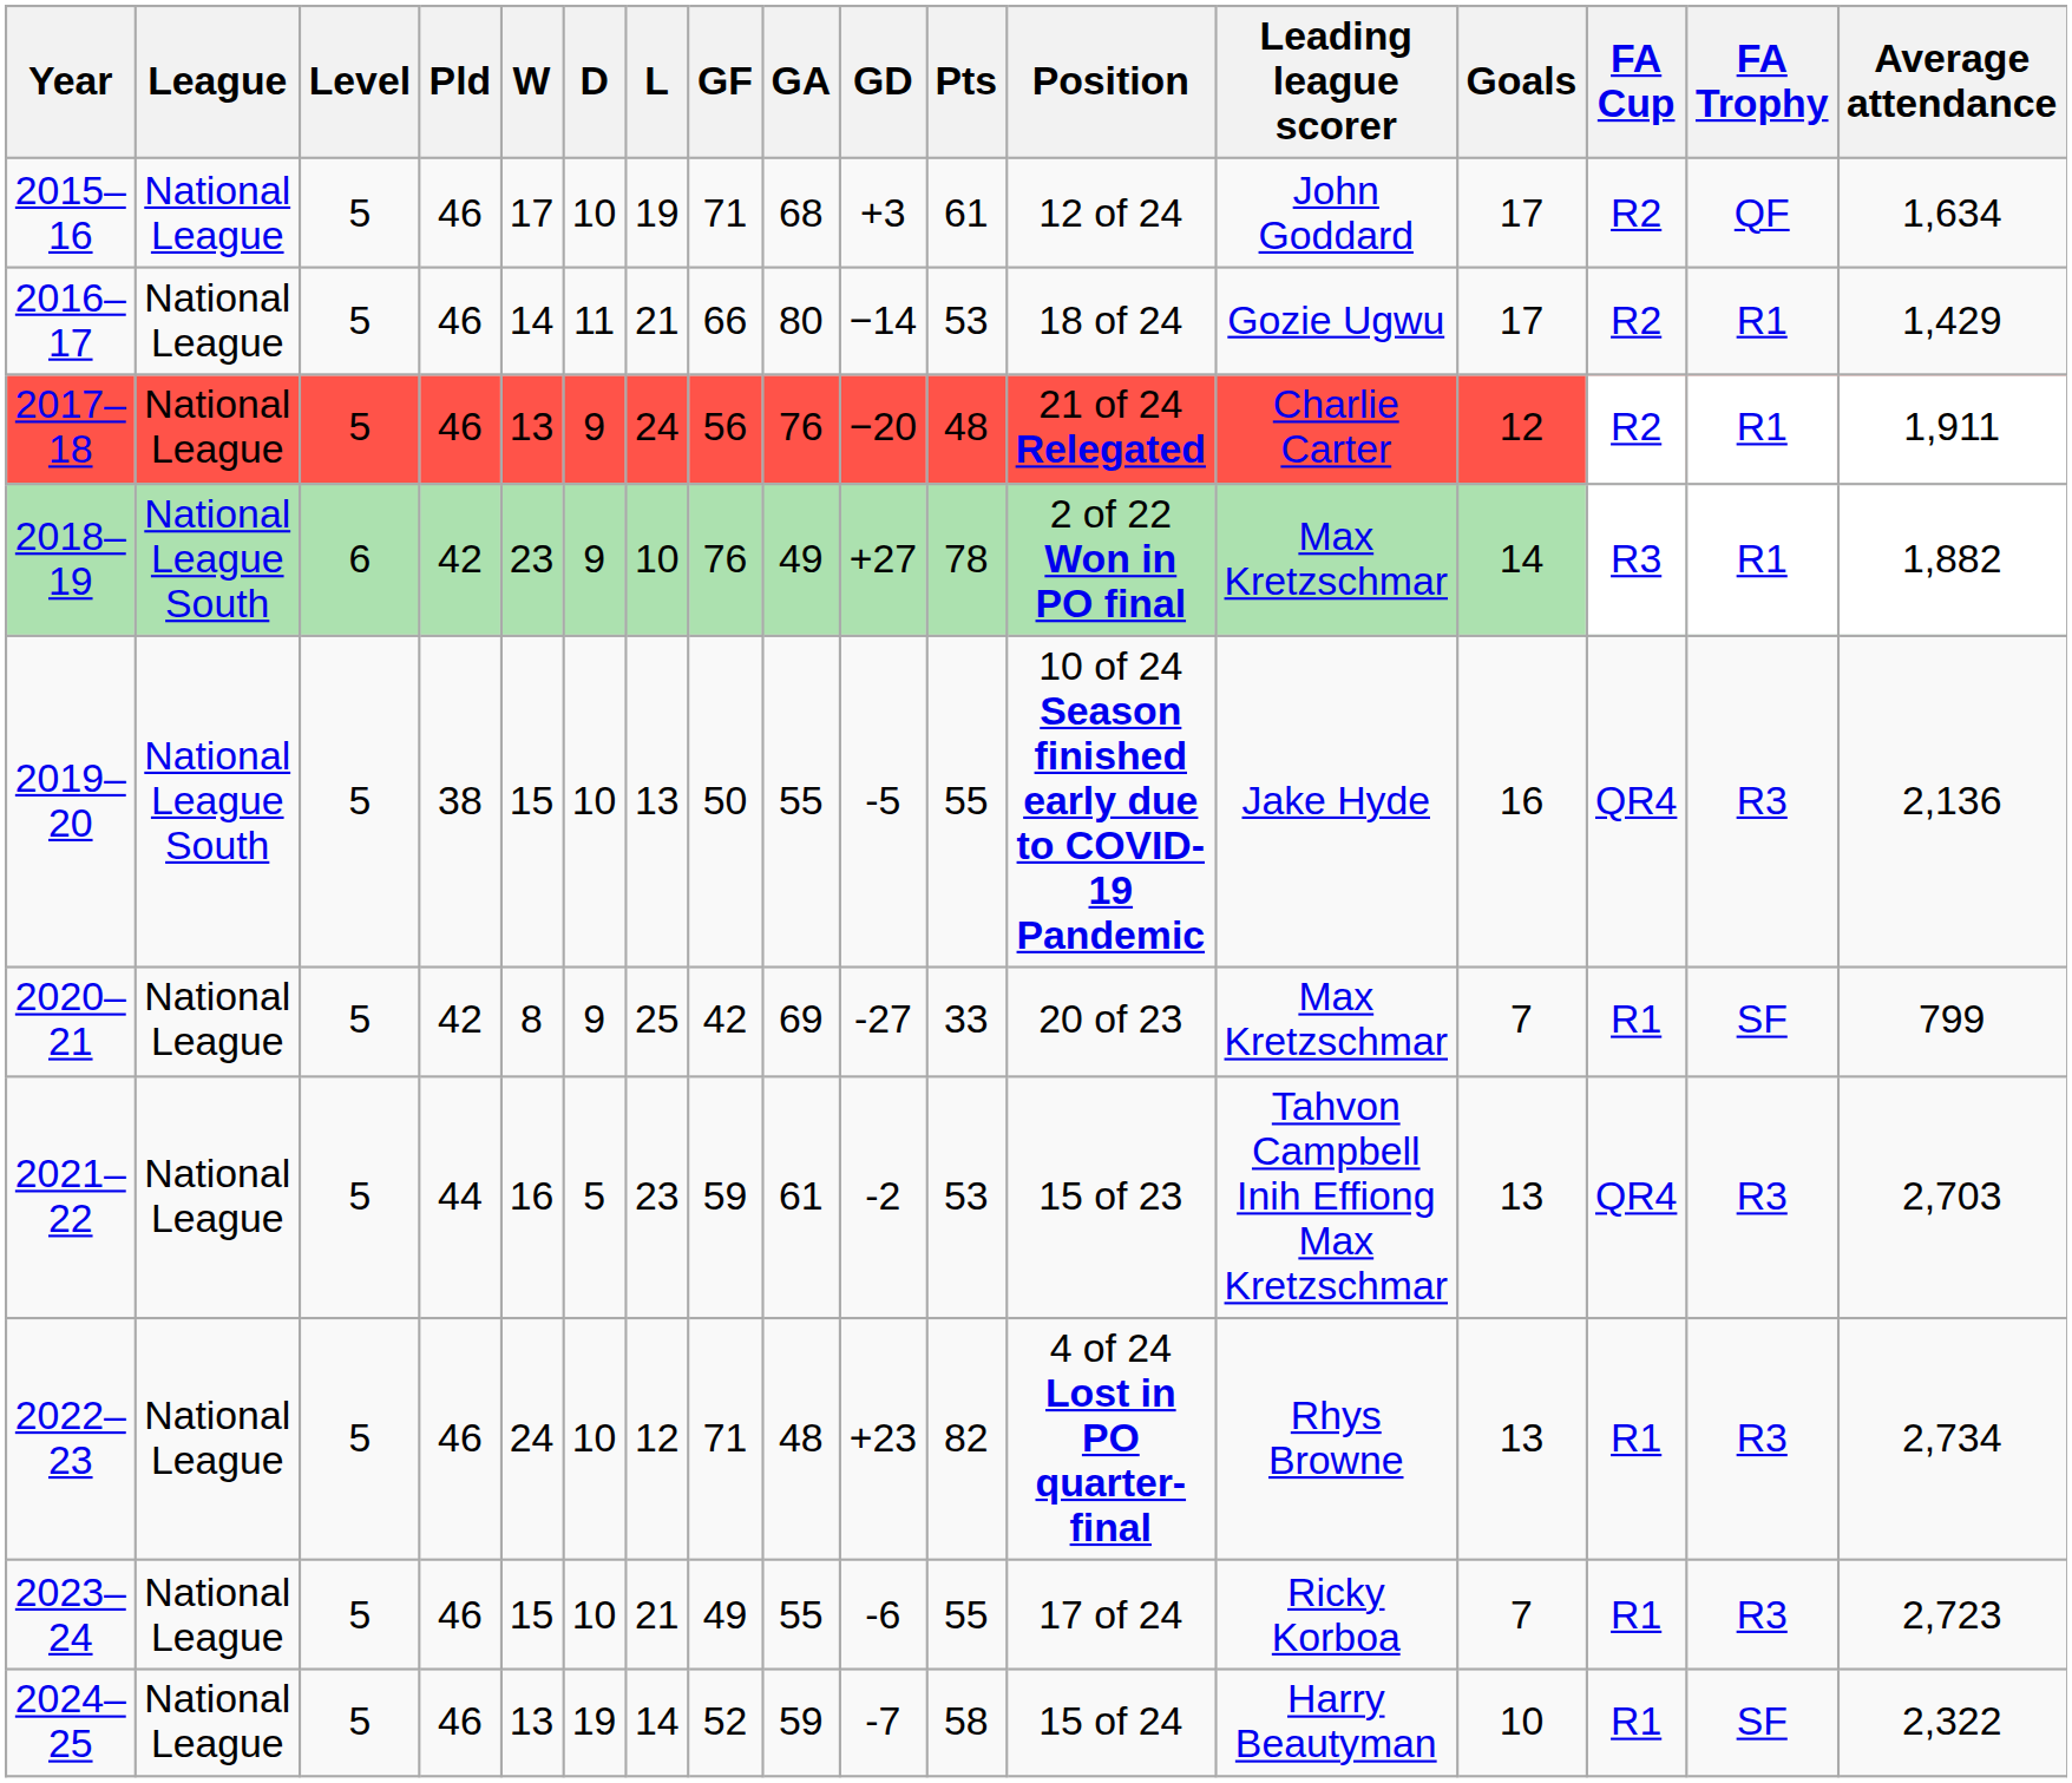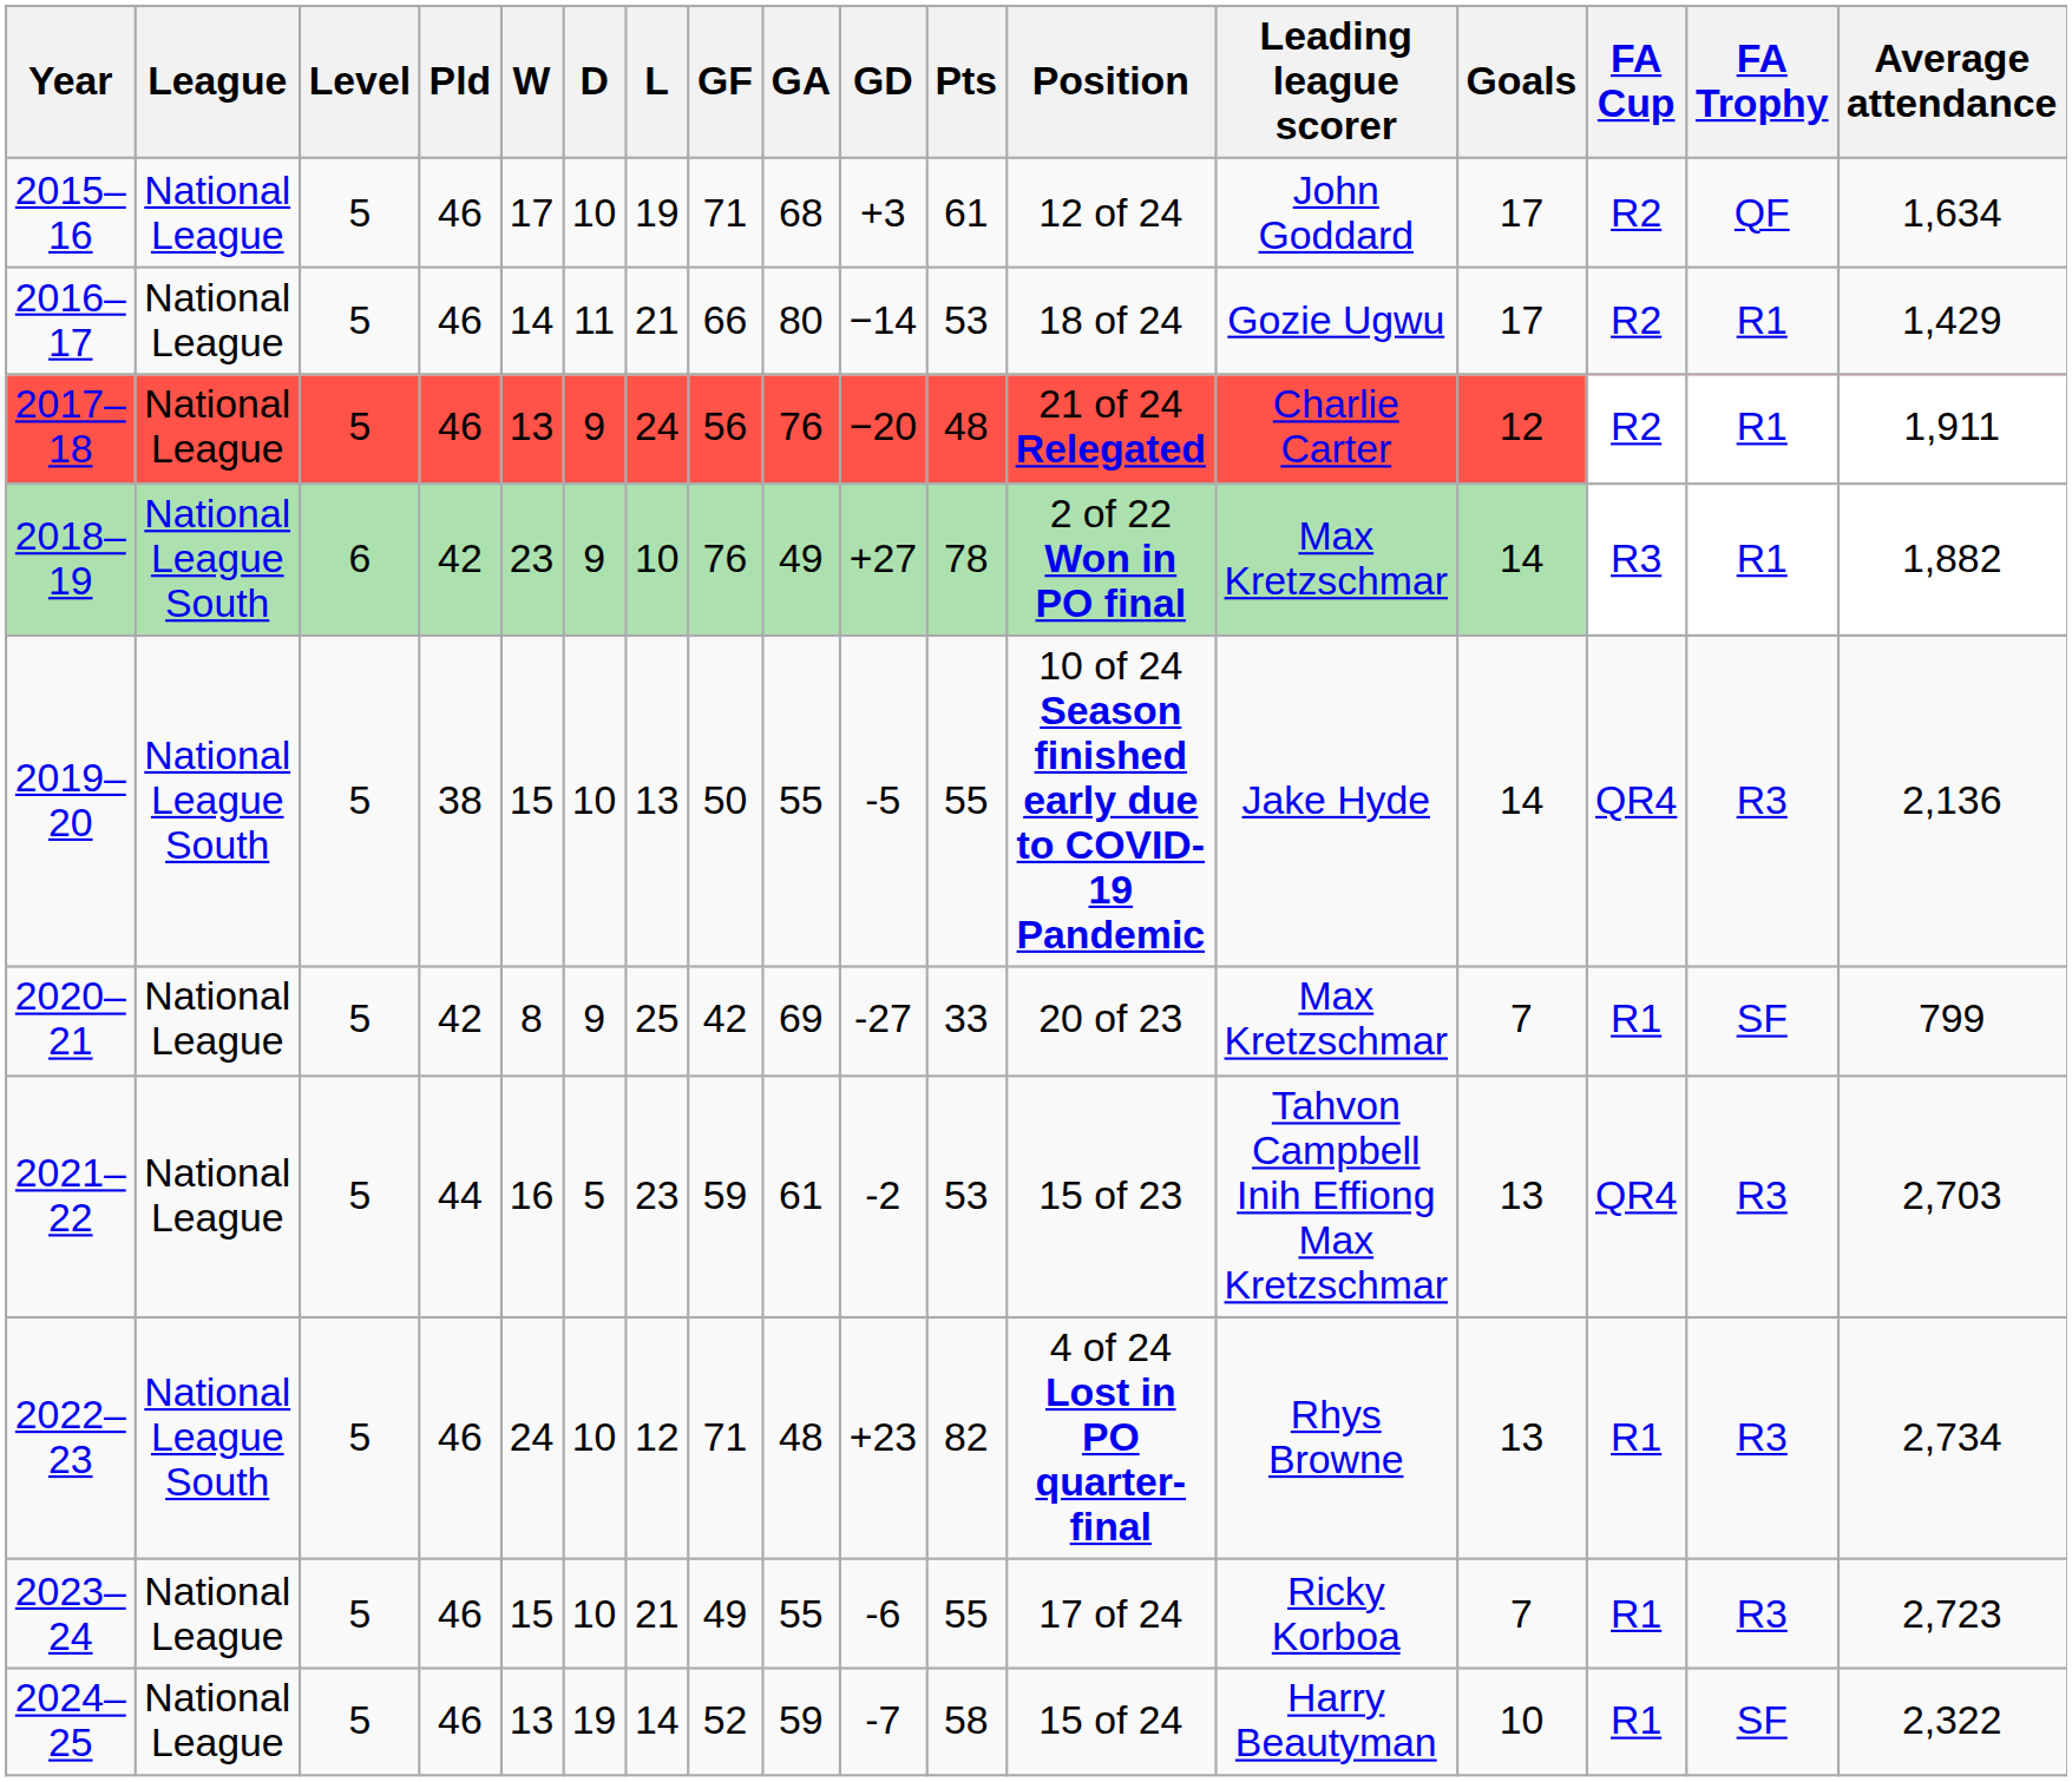 <table class="wikitable">
 <tr>
 <th>Year</th>
 <th>League</th>
 <th>Level</th>
 <th>Pld</th>
 <th>W</th>
 <th>D</th>
 <th>L</th>
 <th>GF</th>
 <th>GA</th>
 <th>GD</th>
 <th>Pts</th>
 <th>Position</th>
 <th>Leading league scorer</th>
 <th>Goals</th>
 <th><a href='#'>FA Cup</a></th>
 <th><a href='#'>FA Trophy</a></th>
 <th>Average attendance</th>
 </tr>
 <tr align="center">
 <td><a href='#'>2015–16</a></td>
 <td><a href='#'>National League</a></td>
 <td>5</td>
 <td>46</td>
 <td>17</td>
 <td>10</td>
 <td>19</td>
 <td>71</td>
 <td>68</td>
 <td>+3</td>
 <td>61</td>
 <td>12 of 24</td>
 <td><a href='#'>John Goddard</a></td>
 <td>17</td>
 <td><a href='#'>R2</a></td>
 <td><a href='#'>QF</a></td>
 <td>1,634</td>
 </tr>
 <tr align="center">
 <td><a href='#'>2016–17</a></td>
 <td>National League</td>
 <td>5</td>
 <td>46</td>
 <td>14</td>
 <td>11</td>
 <td>21</td>
 <td>66</td>
 <td>80</td>
 <td>−14</td>
 <td>53</td>
 <td>18 of 24</td>
 <td><a href='#'>Gozie Ugwu</a></td>
 <td>17</td>
 <td><a href='#'>R2</a></td>
 <td><a href='#'>R1</a></td>
 <td>1,429</td>
 </tr>
 <tr bgcolor="#FF5349" align="center">
 <td><a href='#'>2017–18</a></td>
 <td>National League</td>
 <td>5</td>
 <td>46</td>
 <td>13</td>
 <td>9</td>
 <td>24</td>
 <td>56</td>
 <td>76</td>
 <td>−20</td>
 <td>48</td>
 <td>21 of 24<br><strong><a href='#'>Relegated</a></strong></td>
 <td><a href='#'>Charlie Carter</a></td>
 <td>12</td>
 <td bgcolor=White><a href='#'>R2</a></td>
 <td bgcolor=White><a href='#'>R1</a></td>
 <td bgcolor=White>1,911</td>
 </tr>
 <tr bgcolor="#ACE1AF" align="center">
 <td><a href='#'>2018–19</a></td>
 <td><a href='#'>National League South</a></td>
 <td>6</td>
 <td>42</td>
 <td>23</td>
 <td>9</td>
 <td>10</td>
 <td>76</td>
 <td>49</td>
 <td>+27</td>
 <td>78</td>
 <td>2 of 22<br><strong><a href='#'>Won in PO final</a></strong></td>
 <td><a href='#'>Max Kretzschmar</a></td>
 <td>14</td>
 <td bgcolor=White><a href='#'>R3</a></td>
 <td bgcolor=White><a href='#'>R1</a></td>
 <td bgcolor=White>1,882</td>
 </tr>
 <tr align="center">
 <td><a href='#'>2019–20</a></td>
 <td><a href='#'>National League South</a></td>
 <td>5</td>
 <td>38</td>
 <td>15</td>
 <td>10</td>
 <td>13</td>
 <td>50</td>
 <td>55</td>
 <td>-5</td>
 <td>55</td>
 <td>10 of 24<br><strong><a href='#'>Season finished early due to COVID-19 Pandemic</a></strong></td>
 <td><a href='#'>Jake Hyde</a></td>
-<td>16</td>
+<td>14</td>
 <td><a href='#'>QR4</a></td>
 <td><a href='#'>R3</a></td>
 <td>2,136</td>
 </tr>
 <tr align="center">
 <td><a href='#'>2020–21</a></td>
 <td>National League</td>
 <td>5</td>
 <td>42</td>
 <td>8</td>
 <td>9</td>
 <td>25</td>
 <td>42</td>
 <td>69</td>
 <td>-27</td>
 <td>33</td>
 <td>20 of 23</td>
 <td><a href='#'>Max Kretzschmar</a></td>
 <td>7</td>
 <td><a href='#'>R1</a></td>
 <td><a href='#'>SF</a></td>
 <td>799</td>
 </tr>
 <tr align="center">
 <td><a href='#'>2021–22</a></td>
 <td>National League</td>
 <td>5</td>
 <td>44</td>
 <td>16</td>
 <td>5</td>
 <td>23</td>
 <td>59</td>
 <td>61</td>
 <td>-2</td>
 <td>53</td>
 <td>15 of 23</td>
 <td><a href='#'>Tahvon Campbell</a><br><a href='#'>Inih Effiong</a><br><a href='#'>Max Kretzschmar</a></td>
 <td>13</td>
 <td><a href='#'>QR4</a></td>
 <td><a href='#'>R3</a></td>
 <td>2,703</td>
 </tr>
 <tr align="center">
 <td><a href='#'>2022–23</a></td>
-<td>National League</td>
+<td><a href='#'>National League South</a></td>
 <td>5</td>
 <td>46</td>
 <td>24</td>
 <td>10</td>
 <td>12</td>
 <td>71</td>
 <td>48</td>
 <td>+23</td>
 <td>82</td>
 <td>4 of 24<br><strong><a href='#'>Lost in PO quarter-final</a></strong></td>
 <td><a href='#'>Rhys Browne</a></td>
 <td>13</td>
 <td><a href='#'>R1</a></td>
 <td><a href='#'>R3</a></td>
 <td>2,734</td>
 </tr>
 <tr align="center">
 <td><a href='#'>2023–24</a></td>
 <td>National League</td>
 <td>5</td>
 <td>46</td>
 <td>15</td>
 <td>10</td>
 <td>21</td>
 <td>49</td>
 <td>55</td>
 <td>-6</td>
 <td>55</td>
 <td>17 of 24</td>
 <td><a href='#'>Ricky Korboa</a></td>
 <td>7</td>
 <td><a href='#'>R1</a></td>
 <td><a href='#'>R3</a></td>
 <td>2,723</td>
 </tr>
 <tr align="center">
 <td><a href='#'>2024–25</a></td>
 <td>National League</td>
 <td>5</td>
 <td>46</td>
 <td>13</td>
 <td>19</td>
 <td>14</td>
 <td>52</td>
 <td>59</td>
 <td>-7</td>
 <td>58</td>
 <td>15 of 24</td>
 <td><a href='#'>Harry Beautyman</a></td>
 <td>10</td>
 <td><a href='#'>R1</a></td>
 <td><a href='#'>SF</a></td>
 <td>2,322</td>
 </tr>
 </table>
